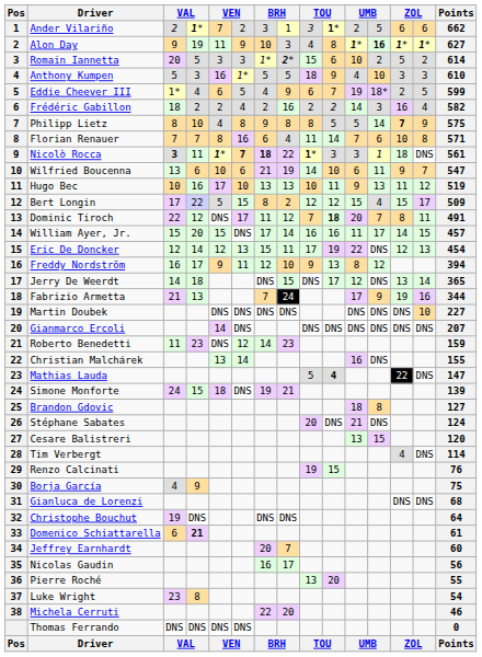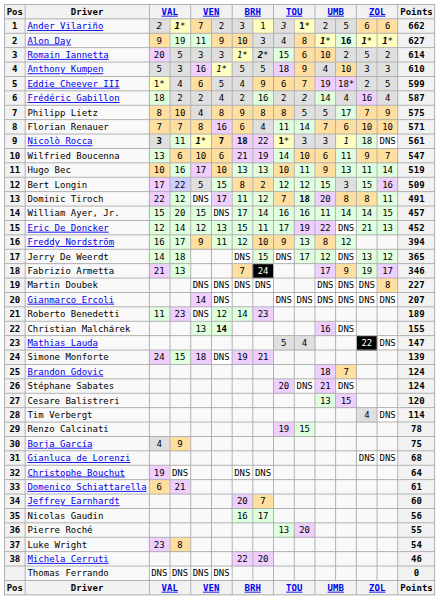 <table class="wikitable" style="font-size:77%; text-align:center;">
 <tr valign="center">
 <th valign="middle">Pos</th>
 <th valign="middle">Driver</th>
 <th colspan=2><a href='#'>VAL</a></th>
 <th colspan=2><a href='#'>VEN</a></th>
 <th colspan=2><a href='#'>BRH</a></th>
 <th colspan=2><a href='#'>TOU</a></th>
 <th colspan=2><a href='#'>UMB</a></th>
 <th colspan=2><a href='#'>ZOL</a></th>
 <th valign="middle">Points</th>
 </tr>
 <tr>
 <th>1</th>
 <td align="left"> <a href='#'>Ander Vilariño</a></td>
 <td style="background:#DFDFDF;"><em>2</em></td>
 <td style="background:#FFFFBF;"><strong><em>1</em></strong>*</td>
 <td style="background:#FFDF9F;">7</td>
 <td style="background:#DFDFDF;">2</td>
 <td style="background:#DFDFDF;">3</td>
 <td style="background:#FFFFBF;">1</td>
 <td style="background:#DFDFDF;"><em>3</em></td>
 <td style="background:#FFFFBF;"><strong>1</strong>*</td>
 <td style="background:#DFDFDF;">2</td>
 <td style="background:#DFDFDF;">5</td>
 <td style="background:#FFDF9F;">6</td>
 <td style="background:#FFDF9F;">6</td>
 <th>662</th>
 </tr>
 <tr>
 <th>2</th>
 <td align="left"> <a href='#'>Alon Day</a></td>
 <td style="background:#FFDF9F;">9</td>
 <td style="background:#DFFFDF;">19</td>
 <td style="background:#DFFFDF;">11</td>
 <td style="background:#FFDF9F;">9</td>
 <td style="background:#FFDF9F;">10</td>
 <td style="background:#DFDFDF;">3</td>
 <td style="background:#DFDFDF;">4</td>
 <td style="background:#FFDF9F;">8</td>
 <td style="background:#FFFFBF;"><strong><em>1</em></strong>*</td>
 <td style="background:#DFFFDF;"><strong>16</strong></td>
 <td style="background:#FFFFBF;"><strong><em>1</em></strong>*</td>
 <td style="background:#FFFFBF;"><strong><em>1</em></strong>*</td>
 <th>627</th>
 </tr>
 <tr>
 <th>3</th>
 <td align="left"> <a href='#'>Romain Iannetta</a></td>
 <td style="background:#EFCFFF;">20</td>
 <td style="background:#DFDFDF;">5</td>
 <td style="background:#DFDFDF;">3</td>
 <td style="background:#DFDFDF;">3</td>
 <td style="background:#FFFFBF;"><em>1</em>*</td>
 <td style="background:#DFDFDF;"><strong><em>2</em></strong>*</td>
 <td style="background:#DFFFDF;">15</td>
 <td style="background:#FFDF9F;">6</td>
 <td style="background:#FFDF9F;">10</td>
 <td style="background:#DFDFDF;">2</td>
 <td style="background:#DFDFDF;">5</td>
 <td style="background:#DFDFDF;">2</td>
 <th>614</th>
 </tr>
 <tr>
 <th>4</th>
 <td align="left"> <a href='#'>Anthony Kumpen</a></td>
 <td style="background:#DFDFDF;">5</td>
 <td style="background:#DFDFDF;">3</td>
 <td style="background:#EFCFFF;">16</td>
 <td style="background:#FFFFBF;"><em>1</em>*</td>
 <td style="background:#DFDFDF;">5</td>
 <td style="background:#DFDFDF;">5</td>
 <td style="background:#EFCFFF;">18</td>
 <td style="background:#FFDF9F;">9</td>
 <td style="background:#DFDFDF;">4</td>
 <td style="background:#FFDF9F;">10</td>
 <td style="background:#DFDFDF;">3</td>
 <td style="background:#DFDFDF;">3</td>
 <th>610</th>
 </tr>
 <tr>
 <th>5</th>
 <td align="left"> <a href='#'>Eddie Cheever III</a></td>
 <td style="background:#FFFFBF;">1*</td>
 <td style="background:#DFDFDF;">4</td>
 <td style="background:#FFDF9F;">6</td>
 <td style="background:#DFDFDF;">5</td>
 <td style="background:#DFDFDF;">4</td>
 <td style="background:#FFDF9F;">9</td>
 <td style="background:#FFDF9F;">6</td>
 <td style="background:#FFDF9F;">7</td>
 <td style="background:#EFCFFF;">19</td>
 <td style="background:#EFCFFF;">18*</td>
 <td style="background:#DFDFDF;">2</td>
 <td style="background:#DFDFDF;">5</td>
 <th>599</th>
 </tr>
 <tr>
 <th>6</th>
 <td align="left"> <a href='#'>Frédéric Gabillon</a></td>
 <td style="background:#DFFFDF;">18</td>
 <td style="background:#DFDFDF;">2</td>
 <td style="background:#DFDFDF;">2</td>
 <td style="background:#DFDFDF;">4</td>
 <td style="background:#DFDFDF;">2</td>
 <td style="background:#DFFFDF;">16</td>
 <td style="background:#DFDFDF;">2</td>
 <td style="background:#DFDFDF;"><em>2</em></td>
 <td style="background:#DFFFDF;">14</td>
-<td style="background:#DFDFDF;">3</td>
+<td style="background:#DFDFDF;">4</td>
 <td style="background:#EFCFFF;">16</td>
 <td style="background:#DFDFDF;">4</td>
-<th>582</th>
+<th>587</th>
 </tr>
 <tr>
 <th>7</th>
 <td align="left"> Philipp Lietz</td>
 <td style="background:#FFDF9F;">8</td>
 <td style="background:#FFDF9F;">10</td>
 <td style="background:#DFDFDF;">4</td>
 <td style="background:#FFDF9F;">8</td>
 <td style="background:#FFDF9F;">9</td>
 <td style="background:#FFDF9F;">8</td>
 <td style="background:#FFDF9F;">8</td>
 <td style="background:#DFDFDF;">5</td>
 <td style="background:#DFDFDF;">5</td>
-<td style="background:#DFFFDF;">14</td>
-<td style="background:#FFDF9F;"><strong>7</strong></td>
+<td style="background:#DFFFDF;">17</td>
+<td style="background:#FFDF9F;">7</td>
 <td style="background:#FFDF9F;">9</td>
 <th>575</th>
 </tr>
 <tr>
 <th>8</th>
 <td align="left"> Florian Renauer</td>
 <td style="background:#FFDF9F;">7</td>
 <td style="background:#FFDF9F;">7</td>
 <td style="background:#FFDF9F;">8</td>
 <td style="background:#EFCFFF;">16</td>
 <td style="background:#FFDF9F;">6</td>
 <td style="background:#DFDFDF;">4</td>
 <td style="background:#DFFFDF;">11</td>
 <td style="background:#DFFFDF;">14</td>
 <td style="background:#FFDF9F;">7</td>
 <td style="background:#FFDF9F;">6</td>
 <td style="background:#FFDF9F;">10</td>
-<td style="background:#FFDF9F;">8</td>
+<td style="background:#FFDF9F;">10</td>
 <th>571</th>
 </tr>
 <tr>
 <th>9</th>
 <td align="left"> <a href='#'>Nicolò Rocca</a></td>
 <td style="background:#DFDFDF;"><strong>3</strong></td>
 <td style="background:#DFFFDF;">11</td>
 <td style="background:#FFFFBF;"><strong><em>1</em></strong>*</td>
 <td style="background:#FFDF9F;"><strong>7</strong></td>
 <td style="background:#EFCFFF;"><strong>18</strong></td>
 <td style="background:#EFCFFF;">22</td>
 <td style="background:#FFFFBF;"><strong>1</strong>*</td>
 <td style="background:#DFDFDF;">3</td>
 <td style="background:#DFDFDF;">3</td>
 <td style="background:#FFFFBF;"><em>1</em></td>
 <td style="background:#DFFFDF;">18</td>
 <td style="background:#FFFFFF;">DNS</td>
 <th>561</th>
 </tr>
 <tr>
 <th>10</th>
 <td align="left"> Wilfried Boucenna</td>
 <td style="background:#DFFFDF;">13</td>
 <td style="background:#FFDF9F;">6</td>
 <td style="background:#FFDF9F;">10</td>
 <td style="background:#FFDF9F;">6</td>
 <td style="background:#EFCFFF;">21</td>
 <td style="background:#EFCFFF;">19</td>
 <td style="background:#DFFFDF;">14</td>
 <td style="background:#FFDF9F;">10</td>
 <td style="background:#FFDF9F;">6</td>
 <td style="background:#DFFFDF;">11</td>
 <td style="background:#FFDF9F;">9</td>
 <td style="background:#FFDF9F;">7</td>
 <th>547</th>
 </tr>
 <tr>
 <th>11</th>
 <td align="left"> Hugo Bec</td>
 <td style="background:#FFDF9F;">10</td>
 <td style="background:#DFFFDF;">16</td>
 <td style="background:#EFCFFF;">17</td>
 <td style="background:#FFDF9F;">10</td>
 <td style="background:#DFFFDF;">13</td>
 <td style="background:#DFFFDF;">13</td>
 <td style="background:#FFDF9F;">10</td>
 <td style="background:#DFFFDF;">11</td>
 <td style="background:#FFDF9F;">9</td>
 <td style="background:#DFFFDF;">13</td>
 <td style="background:#DFFFDF;">11</td>
-<td style="background:#DFFFDF;">12</td>
+<td style="background:#DFFFDF;">14</td>
 <th>519</th>
 </tr>
 <tr>
 <th>12</th>
 <td align="left"> Bert Longin</td>
 <td style="background:#EFCFFF;">17</td>
 <td style="background:#CFCFFF;">22</td>
 <td style="background:#DFDFDF;">5</td>
 <td style="background:#DFFFDF;">15</td>
 <td style="background:#FFDF9F;">8</td>
 <td style="background:#FFDF9F;">2</td>
 <td style="background:#DFFFDF;">12</td>
 <td style="background:#DFFFDF;">12</td>
 <td style="background:#DFFFDF;">15</td>
-<td style="background:#DFDFDF;">4</td>
+<td style="background:#DFDFDF;">3</td>
 <td style="background:#DFFFDF;">15</td>
-<td style="background:#EFCFFF;">17</td>
+<td style="background:#EFCFFF;">16</td>
 <th>509</th>
 </tr>
 <tr>
 <th>13</th>
 <td align="left"> Dominic Tiroch</td>
 <td style="background:#EFCFFF;">22</td>
 <td style="background:#DFFFDF;">12</td>
 <td style="background:#FFFFFF;">DNS</td>
 <td style="background:#EFCFFF;">17</td>
 <td style="background:#DFFFDF;">11</td>
 <td style="background:#DFFFDF;">12</td>
 <td style="background:#FFDF9F;">7</td>
 <td style="background:#DFFFDF;"><strong>18</strong></td>
 <td style="background:#EFCFFF;">20</td>
-<td style="background:#FFDF9F;">7</td>
+<td style="background:#FFDF9F;">8</td>
 <td style="background:#FFDF9F;">8</td>
 <td style="background:#DFFFDF;">11</td>
 <th>491</th>
 </tr>
 <tr>
 <th>14</th>
 <td align="left"> William Ayer, Jr.</td>
 <td style="background:#DFFFDF;">15</td>
 <td style="background:#DFFFDF;">20</td>
 <td style="background:#DFFFDF;">15</td>
 <td style="background:#FFFFFF;">DNS</td>
 <td style="background:#DFFFDF;">17</td>
 <td style="background:#DFFFDF;">14</td>
 <td style="background:#DFFFDF;">16</td>
 <td style="background:#DFFFDF;">16</td>
 <td style="background:#DFFFDF;">11</td>
-<td style="background:#DFFFDF;">17</td>
+<td style="background:#DFFFDF;">14</td>
 <td style="background:#DFFFDF;">14</td>
 <td style="background:#DFFFDF;">15</td>
 <th>457</th>
 </tr>
 <tr>
 <th>15</th>
 <td align="left"> <a href='#'>Eric De Doncker</a></td>
 <td style="background:#DFFFDF;">12</td>
 <td style="background:#DFFFDF;">14</td>
 <td style="background:#DFFFDF;">12</td>
 <td style="background:#DFFFDF;">13</td>
 <td style="background:#DFFFDF;">15</td>
 <td style="background:#DFFFDF;">11</td>
 <td style="background:#DFFFDF;">17</td>
 <td style="background:#EFCFFF;">19</td>
 <td style="background:#EFCFFF;">22</td>
 <td style="background:#FFFFFF;">DNS</td>
-<td style="background:#DFFFDF;">12</td>
+<td style="background:#DFFFDF;">21</td>
 <td style="background:#DFFFDF;">13</td>
-<th>454</th>
+<th>452</th>
 </tr>
 <tr>
 <th>16</th>
 <td align="left"> <a href='#'>Freddy Nordström</a></td>
 <td style="background:#DFFFDF;">16</td>
 <td style="background:#DFFFDF;">17</td>
 <td style="background:#FFDF9F;">9</td>
 <td style="background:#DFFFDF;">11</td>
 <td style="background:#DFFFDF;">12</td>
 <td style="background:#FFDF9F;">10</td>
 <td style="background:#FFDF9F;">9</td>
 <td style="background:#DFFFDF;">13</td>
 <td style="background:#FFDF9F;">8</td>
 <td style="background:#DFFFDF;">12</td>
 <td></td>
 <td></td>
 <th>394</th>
 </tr>
 <tr>
 <th>17</th>
 <td align="left"> Jerry De Weerdt</td>
 <td style="background:#DFFFDF;">14</td>
 <td style="background:#DFFFDF;">18</td>
 <td></td>
 <td></td>
 <td style="background:#FFFFFF;">DNS</td>
 <td style="background:#DFFFDF;">15</td>
 <td style="background:#FFFFFF;">DNS</td>
 <td style="background:#DFFFDF;">17</td>
 <td style="background:#DFFFDF;">12</td>
 <td style="background:#FFFFFF;">DNS</td>
 <td style="background:#DFFFDF;">13</td>
-<td style="background:#DFFFDF;">14</td>
+<td style="background:#DFFFDF;">12</td>
 <th>365</th>
 </tr>
 <tr>
 <th>18</th>
 <td align="left"> Fabrizio Armetta</td>
 <td style="background:#EFCFFF;">21</td>
 <td style="background:#DFFFDF;">13</td>
 <td></td>
 <td></td>
 <td style="background:#FFDF9F;">7</td>
 <td style="background-color:#000000;color:white">24</td>
 <td></td>
 <td></td>
 <td style="background:#EFCFFF;">17</td>
 <td style="background:#FFDF9F;">9</td>
 <td style="background:#DFFFDF;">19</td>
-<td style="background:#EFCFFF;">16</td>
-<th>344</th>
+<td style="background:#EFCFFF;">17</td>
+<th>346</th>
 </tr>
 <tr>
 <th>19</th>
 <td align="left"> Martin Doubek</td>
 <td></td>
 <td></td>
 <td style="background:#FFFFFF;">DNS</td>
 <td style="background:#FFFFFF;">DNS</td>
 <td style="background:#FFFFFF;">DNS</td>
 <td style="background:#FFFFFF;">DNS</td>
 <td></td>
 <td></td>
 <td style="background:#FFFFFF;">DNS</td>
 <td style="background:#FFFFFF;">DNS</td>
 <td style="background:#FFFFFF;">DNS</td>
-<td style="background:#FFDF9F;">10</td>
+<td style="background:#FFDF9F;">8</td>
 <th>227</th>
 </tr>
 <tr>
 <th>20</th>
 <td align="left"> <a href='#'>Gianmarco Ercoli</a></td>
 <td></td>
 <td></td>
 <td style="background:#EFCFFF;">14</td>
 <td style="background:#FFFFFF;">DNS</td>
 <td></td>
 <td></td>
 <td style="background:#FFFFFF;">DNS</td>
 <td style="background:#FFFFFF;">DNS</td>
 <td style="background:#FFFFFF;">DNS</td>
 <td style="background:#FFFFFF;">DNS</td>
 <td style="background:#FFFFFF;">DNS</td>
 <td style="background:#FFFFFF;">DNS</td>
 <th>207</th>
 </tr>
 <tr>
 <th>21</th>
 <td align="left"> Roberto Benedetti</td>
 <td style="background:#DFFFDF;">11</td>
 <td style="background:#EFCFFF;">23</td>
 <td style="background:#FFFFFF;">DNS</td>
 <td style="background:#DFFFDF;">12</td>
 <td style="background:#DFFFDF;">14</td>
 <td style="background:#EFCFFF;">23</td>
 <td></td>
 <td></td>
 <td></td>
 <td></td>
 <td></td>
 <td></td>
-<th>159</th>
+<th>189</th>
 </tr>
 <tr>
 <th>22</th>
 <td align="left"> Christian Malchárek</td>
 <td></td>
 <td></td>
 <td style="background:#DFFFDF;">13</td>
-<td style="background:#DFFFDF;">14</td>
+<td style="background:#DFFFDF;"><strong>14</strong></td>
 <td></td>
 <td></td>
 <td></td>
 <td></td>
 <td style="background:#EFCFFF;">16</td>
 <td style="background:#FFFFFF;">DNS</td>
 <td></td>
 <td></td>
 <th>155</th>
 </tr>
 <tr>
 <th>23</th>
 <td align="left"> <a href='#'>Mathias Lauda</a></td>
 <td></td>
 <td></td>
 <td></td>
 <td></td>
 <td></td>
 <td></td>
 <td style="background:#DFDFDF;">5</td>
-<td style="background:#DFDFDF;"><strong>4</strong></td>
+<td style="background:#DFDFDF;">4</td>
 <td></td>
 <td></td>
 <td style="background-color:#000000;color:white">22</td>
 <td style="background:#FFFFFF;">DNS</td>
 <th>147</th>
 </tr>
 <tr>
 <th>24</th>
 <td align="left"> Simone Monforte</td>
 <td style="background:#EFCFFF;">24</td>
 <td style="background:#DFFFDF;">15</td>
 <td style="background:#EFCFFF;">18</td>
 <td style="background:#FFFFFF;">DNS</td>
 <td style="background:#EFCFFF;">19</td>
 <td style="background:#EFCFFF;">21</td>
 <td></td>
 <td></td>
 <td></td>
 <td></td>
 <td></td>
 <td></td>
 <th>139</th>
 </tr>
 <tr>
 <th>25</th>
 <td align="left"> <a href='#'>Brandon Gdovic</a></td>
 <td></td>
 <td></td>
 <td></td>
 <td></td>
 <td></td>
 <td></td>
 <td></td>
 <td></td>
 <td style="background:#EFCFFF;">18</td>
-<td style="background:#FFDF9F;">8</td>
+<td style="background:#FFDF9F;">7</td>
 <td></td>
 <td></td>
-<th>127</th>
+<th>124</th>
 </tr>
 <tr>
 <th>26</th>
 <td align="left"> Stéphane Sabates</td>
 <td></td>
 <td></td>
 <td></td>
 <td></td>
 <td></td>
 <td></td>
 <td style="background:#EFCFFF;">20</td>
 <td style="background:#FFFFFF;">DNS</td>
 <td style="background:#EFCFFF;">21</td>
 <td style="background:#FFFFFF;">DNS</td>
 <td></td>
 <td></td>
 <th>124</th>
 </tr>
 <tr>
 <th>27</th>
 <td align="left"> Cesare Balistreri</td>
 <td></td>
 <td></td>
 <td></td>
 <td></td>
 <td></td>
 <td></td>
 <td></td>
 <td></td>
 <td style="background:#DFFFDF;">13</td>
 <td style="background:#EFCFFF;">15</td>
 <td></td>
 <td></td>
 <th>120</th>
 </tr>
 <tr>
 <th>28</th>
 <td align="left"> Tim Verbergt</td>
 <td></td>
 <td></td>
 <td></td>
 <td></td>
 <td></td>
 <td></td>
 <td></td>
 <td></td>
 <td></td>
 <td></td>
 <td style="background:#DFDFDF;">4</td>
 <td style="background:#FFFFFF;">DNS</td>
 <th>114</th>
 </tr>
 <tr>
 <th>29</th>
 <td align="left"> Renzo Calcinati</td>
 <td></td>
 <td></td>
 <td></td>
 <td></td>
 <td></td>
 <td></td>
 <td style="background:#EFCFFF;">19</td>
 <td style="background:#DFFFDF;">15</td>
 <td></td>
 <td></td>
 <td></td>
 <td></td>
-<th>76</th>
+<th>78</th>
 </tr>
 <tr>
 <th>30</th>
 <td align="left"> <a href='#'>Borja García</a></td>
 <td style="background:#DFDFDF;">4</td>
 <td style="background:#FFDF9F;">9</td>
 <td></td>
 <td></td>
 <td></td>
 <td></td>
 <td></td>
 <td></td>
 <td></td>
 <td></td>
 <td></td>
 <td></td>
 <th>75</th>
 </tr>
 <tr>
 <th>31</th>
 <td align="left"> <a href='#'>Gianluca de Lorenzi</a></td>
 <td></td>
 <td></td>
 <td></td>
 <td></td>
 <td></td>
 <td></td>
 <td></td>
 <td></td>
 <td></td>
 <td></td>
 <td style="background:#FFFFFF;">DNS</td>
 <td style="background:#FFFFFF;">DNS</td>
 <th>68</th>
 </tr>
 <tr>
 <th>32</th>
 <td align="left"> <a href='#'>Christophe Bouchut</a></td>
 <td style="background:#EFCFFF;">19</td>
 <td style="background:#FFFFFF;">DNS</td>
 <td></td>
 <td></td>
 <td style="background:#FFFFFF;">DNS</td>
 <td style="background:#FFFFFF;">DNS</td>
 <td></td>
 <td></td>
 <td></td>
 <td></td>
 <td></td>
 <td></td>
 <th>64</th>
 </tr>
 <tr>
 <th>33</th>
 <td style="white-space: nowrap; align=left"> <a href='#'>Domenico Schiattarella</a></td>
 <td style="background:#FFDF9F;">6</td>
-<td style="background:#EFCFFF;"><strong>21</strong></td>
+<td style="background:#EFCFFF;">21</td>
 <td></td>
 <td></td>
 <td></td>
 <td></td>
 <td></td>
 <td></td>
 <td></td>
 <td></td>
 <td></td>
 <td></td>
 <th>61</th>
 </tr>
 <tr>
 <th>34</th>
 <td align="left"> <a href='#'>Jeffrey Earnhardt</a></td>
 <td></td>
 <td></td>
 <td></td>
 <td></td>
 <td style="background:#EFCFFF;">20</td>
 <td style="background:#FFDF9F;">7</td>
 <td></td>
 <td></td>
 <td></td>
 <td></td>
 <td></td>
 <td></td>
 <th>60</th>
 </tr>
 <tr>
 <th>35</th>
 <td align="left"> Nicolas Gaudin</td>
 <td></td>
 <td></td>
 <td></td>
 <td></td>
 <td style="background:#DFFFDF;">16</td>
 <td style="background:#DFFFDF;">17</td>
 <td></td>
 <td></td>
 <td></td>
 <td></td>
 <td></td>
 <td></td>
 <th>56</th>
 </tr>
 <tr>
 <th>36</th>
 <td align="left"> Pierre Roché</td>
 <td></td>
 <td></td>
 <td></td>
 <td></td>
 <td></td>
 <td></td>
 <td style="background:#DFFFDF;">13</td>
 <td style="background:#EFCFFF;">20</td>
 <td></td>
 <td></td>
 <td></td>
 <td></td>
 <th>55</th>
 </tr>
 <tr>
 <th>37</th>
 <td align="left"> Luke Wright</td>
 <td style="background:#EFCFFF;">23</td>
 <td style="background:#FFDF9F;">8</td>
 <td></td>
 <td></td>
 <td></td>
 <td></td>
 <td></td>
 <td></td>
 <td></td>
 <td></td>
 <td></td>
 <td></td>
 <th>54</th>
 </tr>
 <tr>
 <th>38</th>
 <td align="left"> <a href='#'>Michela Cerruti</a></td>
 <td></td>
 <td></td>
 <td></td>
 <td></td>
 <td style="background:#EFCFFF;">22</td>
 <td style="background:#EFCFFF;">20</td>
 <td></td>
 <td></td>
 <td></td>
 <td></td>
 <td></td>
 <td></td>
 <th>46</th>
 </tr>
 <tr>
 <th></th>
 <td align="left"> Thomas Ferrando</td>
 <td style="background:#FFFFFF;">DNS</td>
 <td style="background:#FFFFFF;">DNS</td>
 <td style="background:#FFFFFF;">DNS</td>
 <td style="background:#FFFFFF;">DNS</td>
 <td></td>
 <td></td>
 <td></td>
 <td></td>
 <td></td>
 <td></td>
 <td></td>
 <td></td>
 <th>0</th>
 </tr>
 <tr valign="center">
 <th valign="middle">Pos</th>
 <th valign="middle">Driver</th>
 <th colspan=2><a href='#'>VAL</a></th>
 <th colspan=2><a href='#'>VEN</a></th>
 <th colspan=2><a href='#'>BRH</a></th>
 <th colspan=2><a href='#'>TOU</a></th>
 <th colspan=2><a href='#'>UMB</a></th>
 <th colspan=2><a href='#'>ZOL</a></th>
 <th valign="middle">Points</th>
 </tr>
 </table>
